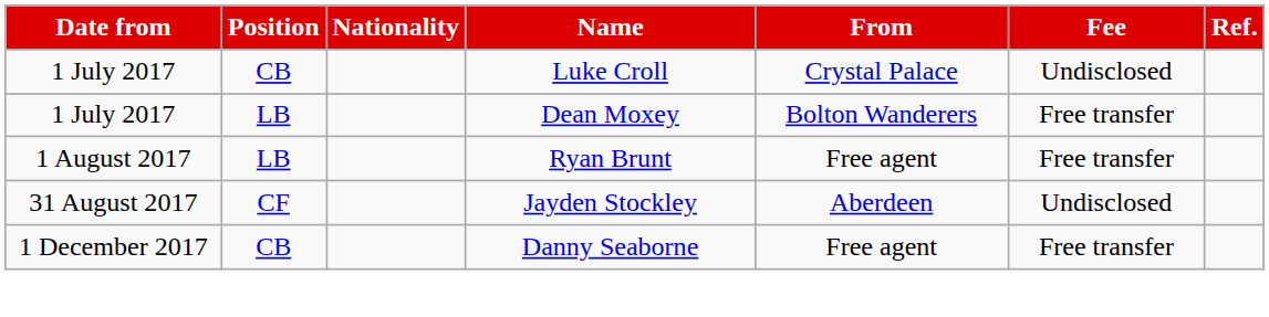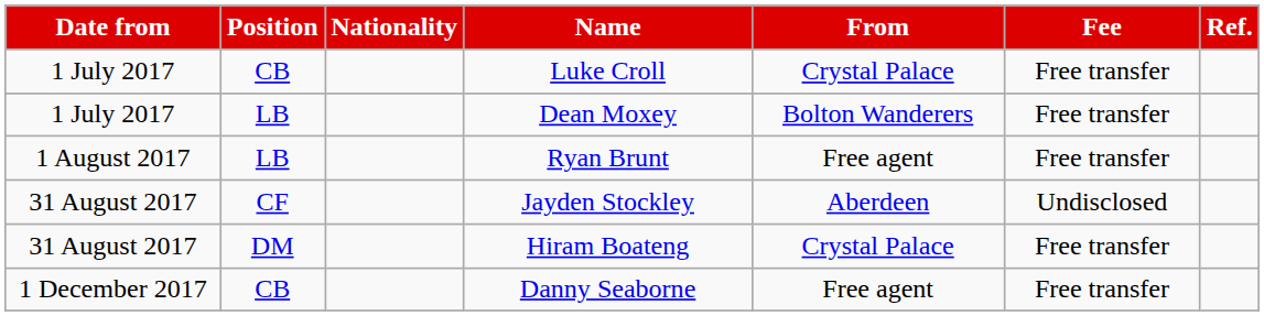 <table class="wikitable"  style="text-align:center; font-size:90%; ">
 <tr>
 <th style="background:#DD0000; color:#FFFFFF; width:110px;">Date from</th>
 <th style="background:#DD0000; color:#FFFFFF; width:50px;">Position</th>
 <th style="background:#DD0000; color:#FFFFFF; width:50px;">Nationality</th>
 <th style="background:#DD0000; color:#FFFFFF; width:150px;">Name</th>
 <th style="background:#DD0000; color:#FFFFFF; width:130px;">From</th>
 <th style="background:#DD0000; color:#FFFFFF; width:100px;">Fee</th>
 <th style="background:#DD0000; color:#FFFFFF; width:25px;">Ref.</th>
 </tr>
 <tr>
 <td>1 July 2017</td>
 <td><a href='#'>CB</a></td>
 <td></td>
 <td><a href='#'>Luke Croll</a></td>
 <td><a href='#'>Crystal Palace</a></td>
-<td>Undisclosed</td>
+<td>Free transfer</td>
 <td></td>
 </tr>
 <tr>
 <td>1 July 2017</td>
 <td><a href='#'>LB</a></td>
 <td></td>
 <td><a href='#'>Dean Moxey</a></td>
 <td><a href='#'>Bolton Wanderers</a></td>
 <td>Free transfer</td>
 <td></td>
 </tr>
 <tr>
 <td>1 August 2017</td>
 <td><a href='#'>LB</a></td>
 <td></td>
 <td><a href='#'>Ryan Brunt</a></td>
 <td>Free agent</td>
 <td>Free transfer</td>
 <td></td>
 </tr>
 <tr>
 <td>31 August 2017</td>
 <td><a href='#'>CF</a></td>
 <td></td>
 <td><a href='#'>Jayden Stockley</a></td>
 <td><a href='#'>Aberdeen</a></td>
 <td>Undisclosed</td>
 <td></td>
 </tr>
 <tr>
+<td>31 August 2017</td>
+<td><a href='#'>DM</a></td>
+<td></td>
+<td><a href='#'>Hiram Boateng</a></td>
+<td><a href='#'>Crystal Palace</a></td>
+<td>Free transfer</td>
+<td></td>
+</tr>
+<tr>
 <td>1 December 2017</td>
 <td><a href='#'>CB</a></td>
 <td></td>
 <td><a href='#'>Danny Seaborne</a></td>
 <td>Free agent</td>
 <td>Free transfer</td>
 <td></td>
 </tr>
 </table>
